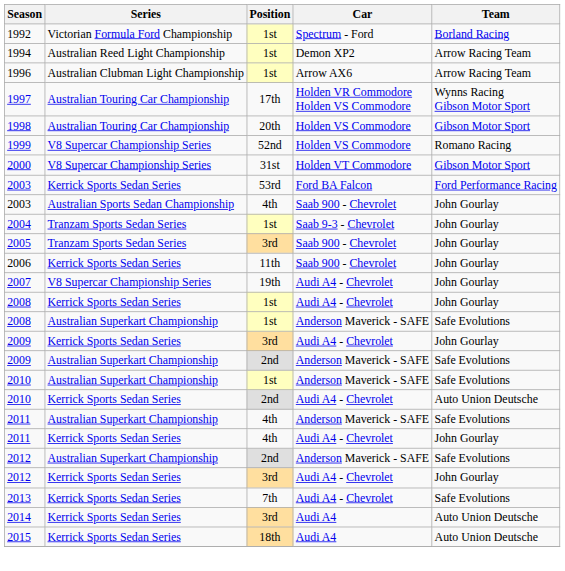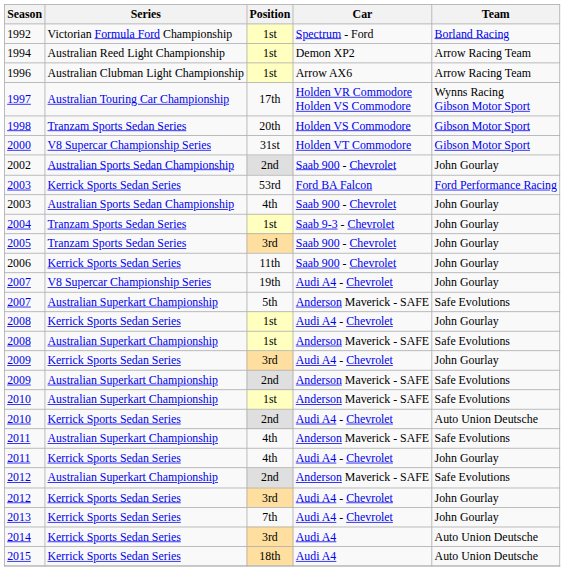 <table class="wikitable" style="font-size: 95%;">
 <tr>
 <th>Season</th>
 <th>Series</th>
 <th>Position</th>
 <th>Car</th>
 <th>Team</th>
 </tr>
 <tr>
 <td>1992</td>
 <td>Victorian <a href='#'>Formula Ford</a> Championship</td>
 <td align="center" style="background:#ffffbf;">1st</td>
 <td><a href='#'>Spectrum</a> - Ford</td>
 <td><a href='#'>Borland Racing</a></td>
 </tr>
 <tr>
 <td>1994</td>
 <td>Australian Reed Light Championship</td>
 <td align="center" style="background:#ffffbf;">1st</td>
 <td>Demon XP2</td>
 <td>Arrow Racing Team</td>
 </tr>
 <tr>
 <td>1996</td>
 <td>Australian Clubman Light Championship</td>
 <td align="center" style="background:#ffffbf;">1st</td>
 <td>Arrow AX6</td>
 <td>Arrow Racing Team</td>
 </tr>
 <tr>
 <td><a href='#'>1997</a></td>
 <td><a href='#'>Australian Touring Car Championship</a></td>
 <td align="center">17th</td>
 <td><a href='#'>Holden VR Commodore</a><br><a href='#'>Holden VS Commodore</a></td>
 <td>Wynns Racing<br><a href='#'>Gibson Motor Sport</a></td>
 </tr>
 <tr>
 <td><a href='#'>1998</a></td>
-<td><a href='#'>Australian Touring Car Championship</a></td>
+<td><a href='#'>Tranzam Sports Sedan Series</a></td>
 <td align="center">20th</td>
 <td><a href='#'>Holden VS Commodore</a></td>
 <td><a href='#'>Gibson Motor Sport</a></td>
-</tr>
-<tr>
-<td><a href='#'>1999</a></td>
-<td><a href='#'>V8 Supercar Championship Series</a></td>
-<td align="center">52nd</td>
-<td><a href='#'>Holden VS Commodore</a></td>
-<td>Romano Racing</td>
 </tr>
 <tr>
 <td><a href='#'>2000</a></td>
 <td><a href='#'>V8 Supercar Championship Series</a></td>
 <td align="center">31st</td>
 <td><a href='#'>Holden VT Commodore</a></td>
 <td><a href='#'>Gibson Motor Sport</a></td>
+</tr>
+<tr>
+<td>2002</td>
+<td><a href='#'>Australian Sports Sedan Championship</a></td>
+<td align="center" style="background:#dfdfdf;">2nd</td>
+<td><a href='#'>Saab 900</a> - <a href='#'>Chevrolet</a></td>
+<td>John Gourlay</td>
 </tr>
 <tr>
 <td><a href='#'>2003</a></td>
 <td><a href='#'>Kerrick Sports Sedan Series</a></td>
 <td align="center">53rd</td>
 <td><a href='#'>Ford BA Falcon</a></td>
 <td><a href='#'>Ford Performance Racing</a></td>
 </tr>
 <tr>
 <td>2003</td>
 <td><a href='#'>Australian Sports Sedan Championship</a></td>
 <td align="center">4th</td>
 <td><a href='#'>Saab 900</a> - <a href='#'>Chevrolet</a></td>
 <td>John Gourlay</td>
 </tr>
 <tr>
 <td><a href='#'>2004</a></td>
 <td><a href='#'>Tranzam Sports Sedan Series</a></td>
 <td align="center" style="background:#ffffbf;">1st</td>
 <td><a href='#'>Saab 9-3</a> - <a href='#'>Chevrolet</a></td>
 <td>John Gourlay</td>
 </tr>
 <tr>
 <td><a href='#'>2005</a></td>
 <td><a href='#'>Tranzam Sports Sedan Series</a></td>
 <td align="center" style="background:#ffdf9f;">3rd</td>
 <td><a href='#'>Saab 900</a> - <a href='#'>Chevrolet</a></td>
 <td>John Gourlay</td>
 </tr>
 <tr>
 <td>2006</td>
 <td><a href='#'>Kerrick Sports Sedan Series</a></td>
 <td align="center">11th</td>
 <td><a href='#'>Saab 900</a> - <a href='#'>Chevrolet</a></td>
 <td>John Gourlay</td>
 </tr>
 <tr>
 <td><a href='#'>2007</a></td>
 <td><a href='#'>V8 Supercar Championship Series</a></td>
 <td align="center">19th</td>
 <td><a href='#'>Audi A4</a> - <a href='#'>Chevrolet</a></td>
 <td>John Gourlay</td>
+</tr>
+<tr>
+<td><a href='#'>2007</a></td>
+<td><a href='#'>Australian Superkart Championship</a></td>
+<td align="center">5th</td>
+<td><a href='#'>Anderson</a> Maverick - SAFE</td>
+<td>Safe Evolutions</td>
 </tr>
 <tr>
 <td><a href='#'>2008</a></td>
 <td><a href='#'>Kerrick Sports Sedan Series</a></td>
 <td align="center" style="background:#ffffbf;">1st</td>
 <td><a href='#'>Audi A4</a> - <a href='#'>Chevrolet</a></td>
 <td>John Gourlay</td>
 </tr>
 <tr>
 <td><a href='#'>2008</a></td>
 <td><a href='#'>Australian Superkart Championship</a></td>
 <td align="center" style="background:#ffffbf;">1st</td>
 <td><a href='#'>Anderson</a> Maverick - SAFE</td>
 <td>Safe Evolutions</td>
 </tr>
 <tr>
 <td><a href='#'>2009</a></td>
 <td><a href='#'>Kerrick Sports Sedan Series</a></td>
 <td align="center" style="background:#ffdf9f;">3rd</td>
 <td><a href='#'>Audi A4</a> - <a href='#'>Chevrolet</a></td>
 <td>John Gourlay</td>
 </tr>
 <tr>
 <td><a href='#'>2009</a></td>
 <td><a href='#'>Australian Superkart Championship</a></td>
 <td align="center" style="background:#dfdfdf;">2nd</td>
 <td><a href='#'>Anderson</a> Maverick - SAFE</td>
 <td>Safe Evolutions</td>
 </tr>
 <tr>
 <td><a href='#'>2010</a></td>
 <td><a href='#'>Australian Superkart Championship</a></td>
 <td align="center" style="background:#ffffbf;">1st</td>
 <td><a href='#'>Anderson</a> Maverick - SAFE</td>
 <td>Safe Evolutions</td>
 </tr>
 <tr>
 <td><a href='#'>2010</a></td>
 <td><a href='#'>Kerrick Sports Sedan Series</a></td>
 <td align="center" style="background:#dfdfdf;">2nd</td>
 <td><a href='#'>Audi A4</a> - <a href='#'>Chevrolet</a></td>
 <td>Auto Union Deutsche</td>
 </tr>
 <tr>
 <td><a href='#'>2011</a></td>
 <td><a href='#'>Australian Superkart Championship</a></td>
 <td align="center">4th</td>
 <td><a href='#'>Anderson</a> Maverick - SAFE</td>
 <td>Safe Evolutions</td>
 </tr>
 <tr>
 <td><a href='#'>2011</a></td>
 <td><a href='#'>Kerrick Sports Sedan Series</a></td>
 <td align="center">4th</td>
 <td><a href='#'>Audi A4</a> - <a href='#'>Chevrolet</a></td>
 <td>John Gourlay</td>
 </tr>
 <tr>
 <td><a href='#'>2012</a></td>
 <td><a href='#'>Australian Superkart Championship</a></td>
 <td align="center" style="background:#dfdfdf;">2nd</td>
 <td><a href='#'>Anderson</a> Maverick - SAFE</td>
 <td>Safe Evolutions</td>
 </tr>
 <tr>
 <td><a href='#'>2012</a></td>
 <td><a href='#'>Kerrick Sports Sedan Series</a></td>
 <td align="center" style="background:#ffdf9f;">3rd</td>
 <td><a href='#'>Audi A4</a> - <a href='#'>Chevrolet</a></td>
 <td>John Gourlay</td>
 </tr>
 <tr>
 <td><a href='#'>2013</a></td>
 <td><a href='#'>Kerrick Sports Sedan Series</a></td>
 <td align="center">7th</td>
 <td><a href='#'>Audi A4</a> - <a href='#'>Chevrolet</a></td>
-<td>Safe Evolutions</td>
+<td>John Gourlay</td>
 </tr>
 <tr>
 <td><a href='#'>2014</a></td>
 <td><a href='#'>Kerrick Sports Sedan Series</a></td>
 <td align="center" style="background:#ffdf9f;">3rd</td>
 <td><a href='#'>Audi A4</a></td>
 <td>Auto Union Deutsche</td>
 </tr>
 <tr>
 <td><a href='#'>2015</a></td>
 <td><a href='#'>Kerrick Sports Sedan Series</a></td>
 <td align="center" style="background:#ffdf9f;">18th</td>
 <td><a href='#'>Audi A4</a></td>
 <td>Auto Union Deutsche</td>
 </tr>
 <tr>
 </tr>
 </table>
